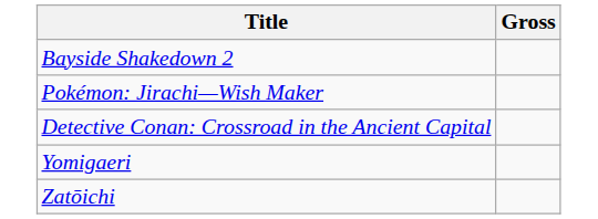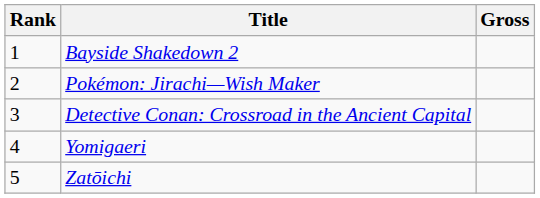 <table class="wikitable sortable" style="margin:auto; margin:auto;">
 <tr>
+<th>Rank</th>
 <th>Title</th>
 <th>Gross</th>
 </tr>
 <tr>
+<td>1</td>
 <td><em><a href='#'>Bayside Shakedown 2</a></em></td>
 <td></td>
 </tr>
 <tr>
+<td>2</td>
 <td><em><a href='#'>Pokémon: Jirachi—Wish Maker</a></em></td>
 <td></td>
 </tr>
 <tr>
+<td>3</td>
 <td><em><a href='#'>Detective Conan: Crossroad in the Ancient Capital</a></em></td>
 <td></td>
 </tr>
 <tr>
+<td>4</td>
 <td><em><a href='#'>Yomigaeri</a></em></td>
 <td></td>
 </tr>
 <tr>
+<td>5</td>
 <td><em><a href='#'>Zatōichi</a></em></td>
 <td></td>
 </tr>
 </table>
